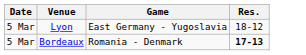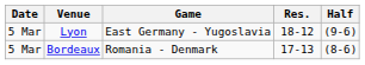 <table class="wikitable" style="text-align:center;">
 <tr>
 <th width="40px">Date</th>
 <th>Venue</th>
 <th>Game</th>
 <th width="50px">Res.</th>
+<th>Half</th>
 </tr>
 <tr>
 <td>5 Mar</td>
 <td><a href='#'>Lyon</a></td>
 <td align="left">East Germany - Yugoslavia</td>
 <td>18-12</td>
+<td>(9-6)</td>
 </tr>
 <tr>
 <td>5 Mar</td>
 <td><a href='#'>Bordeaux</a></td>
 <td align="left">Romania - Denmark</td>
-<td><strong>17-13</strong></td>
+<td>17-13</td>
+<td>(8-6)</td>
 </tr>
 </table>
